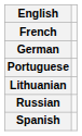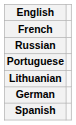 <table class="wikitable sortable">
 <tr>
 <th>English</th>
 <td></td>
 </tr>
 <tr>
 <th>French</th>
 <td></td>
 </tr>
 <tr>
-<th>German</th>
+<th>Russian</th>
 <td></td>
 </tr>
 <tr>
 <th>Portuguese</th>
 <td></td>
 </tr>
 <tr>
 <th>Lithuanian</th>
 <td></td>
 </tr>
 <tr>
-<th>Russian</th>
+<th>German</th>
 <td></td>
 </tr>
 <tr>
 <th>Spanish</th>
 <td></td>
 </tr>
 </table>
